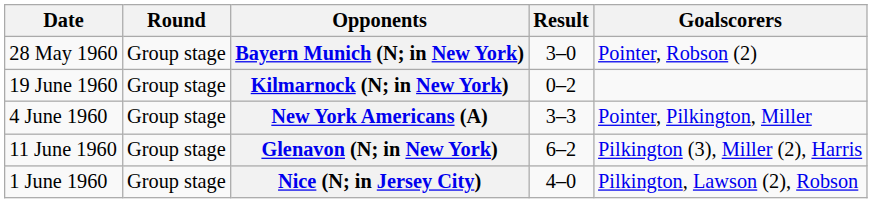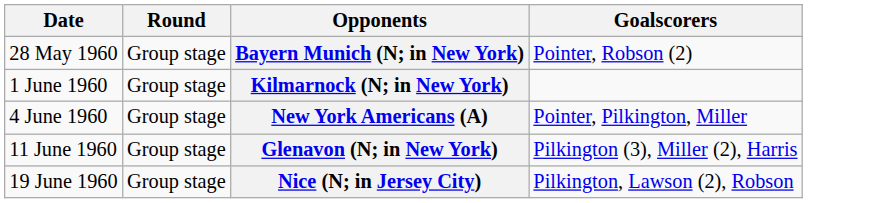 <table class="wikitable plainrowheaders sortable">
 <tr>
 <th scope=col>Date</th>
 <th scope=col>Round</th>
 <th scope=col>Opponents</th>
-<th scope=col>Result</th>
 <th scope=col class=unsortable>Goalscorers</th>
 </tr>
 <tr>
 <td>28 May 1960</td>
 <td>Group stage</td>
 <th scope=row><a href='#'>Bayern Munich</a> (N; in <a href='#'>New York</a>)</th>
-<td align=center>3–0</td>
 <td><a href='#'>Pointer</a>, <a href='#'>Robson</a> (2)</td>
 </tr>
 <tr>
-<td>19 June 1960</td>
+<td>1 June 1960</td>
 <td>Group stage</td>
 <th scope=row><a href='#'>Kilmarnock</a> (N; in <a href='#'>New York</a>)</th>
-<td align=center>0–2</td>
 <td></td>
 </tr>
 <tr>
 <td>4 June 1960</td>
 <td>Group stage</td>
 <th scope=row><a href='#'>New York Americans</a> (A)</th>
-<td align=center>3–3</td>
 <td><a href='#'>Pointer</a>, <a href='#'>Pilkington</a>, <a href='#'>Miller</a></td>
 </tr>
 <tr>
 <td>11 June 1960</td>
 <td>Group stage</td>
 <th scope=row><a href='#'>Glenavon</a> (N; in <a href='#'>New York</a>)</th>
-<td align=center>6–2</td>
 <td><a href='#'>Pilkington</a> (3), <a href='#'>Miller</a> (2), <a href='#'>Harris</a></td>
 </tr>
 <tr>
-<td>1 June 1960</td>
+<td>19 June 1960</td>
 <td>Group stage</td>
 <th scope=row><a href='#'>Nice</a> (N; in <a href='#'>Jersey City</a>)</th>
-<td align=center>4–0</td>
 <td><a href='#'>Pilkington</a>, <a href='#'>Lawson</a> (2), <a href='#'>Robson</a></td>
 </tr>
 </table>
